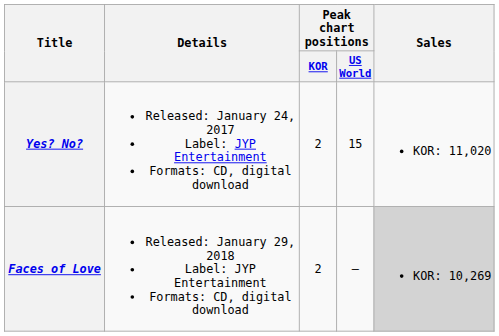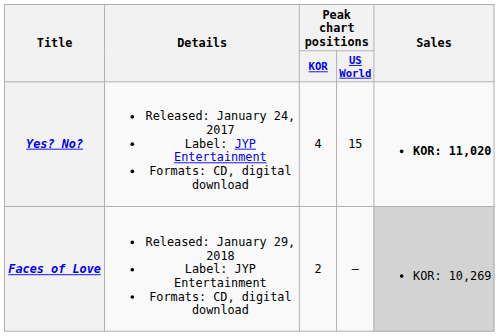 <table class="wikitable plainrowheaders" style="text-align:center;">
 <tr>
 <th scope="col" rowspan="2" style="width:8em;">Title</th>
 <th scope="col" rowspan="2" style="width:16em;">Details</th>
 <th colspan="2" scope="col">Peak chart positions</th>
 <th scope="col" rowspan="2">Sales</th>
 </tr>
 <tr>
 <th scope="col" style="width:3em;font-size:90%;"><a href='#'>KOR</a><br></th>
 <th scope="col" style="width:3em;font-size:90%;"><a href='#'>US World</a><br></th>
 </tr>
 <tr>
 <th scope="row"><em><a href='#'>Yes? No?</a></em></th>
 <td><br><ul><li>Released: January 24, 2017</li><li>Label: <a href='#'>JYP Entertainment</a></li><li>Formats: CD, digital download</li></ul></td>
-<td>2</td>
+<td>4</td>
 <td>15</td>
-<td><br><ul><li>KOR: 11,020</li></ul></td>
+<td><strong><br><ul><li>KOR: 11,020</li></ul></strong></td>
 </tr>
 <tr>
 <th scope="row"><em><a href='#'>Faces of Love</a></em></th>
 <td><br><ul><li>Released: January 29, 2018</li><li>Label: JYP Entertainment</li><li>Formats: CD, digital download</li></ul></td>
 <td>2</td>
 <td>—</td>
 <td style="background: lightgrey;"><br><ul><li>KOR: 10,269</li></ul></td>
 </tr>
 </table>
